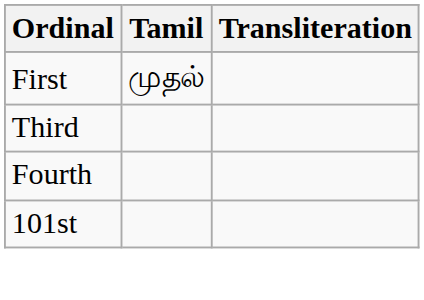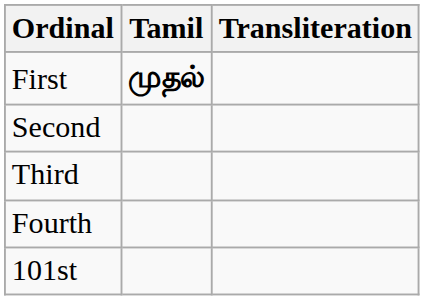 <table class="wikitable">
 <tr>
 <th>Ordinal</th>
 <th>Tamil</th>
 <th>Transliteration</th>
 </tr>
 <tr>
 <td>First</td>
-<td>முதல்</td>
+<td><strong>முதல்</strong></td>
+<td></td>
+</tr>
+<tr>
+<td>Second</td>
+<td></td>
 <td></td>
 </tr>
 <tr>
 <td>Third</td>
 <td></td>
 <td></td>
 </tr>
 <tr>
 <td>Fourth</td>
 <td></td>
 <td></td>
 </tr>
 <tr>
 <td>101st</td>
 <td></td>
 <td></td>
 </tr>
 </table>
